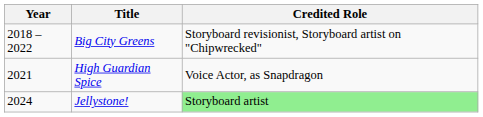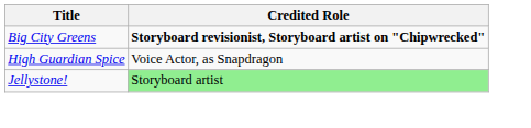 <table class="wikitable">
 <tr>
-<th>Year</th>
 <th>Title</th>
 <th>Credited Role</th>
 </tr>
 <tr>
-<td>2018 – 2022</td>
 <td><em><a href='#'>Big City Greens</a></em></td>
-<td>Storyboard revisionist, Storyboard artist on "Chipwrecked"</td>
+<td><strong>Storyboard revisionist, Storyboard artist on "Chipwrecked"</strong></td>
 </tr>
 <tr>
-<td>2021</td>
 <td><em><a href='#'>High Guardian Spice</a></em></td>
 <td>Voice Actor, as Snapdragon</td>
 </tr>
 <tr>
-<td>2024</td>
 <td><em><a href='#'>Jellystone!</a></em></td>
 <td style="background: lightgreen;">Storyboard artist</td>
 </tr>
 </table>
